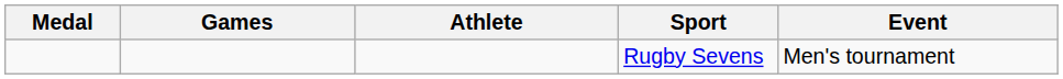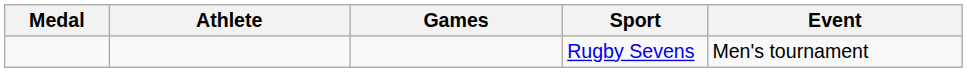 <table class="wikitable sortable" style="font-size:90%">
 <tr>
 <th width="70">Medal</th>
+<th width="170">Athlete</th>
 <th width="150">Games</th>
-<th width="170">Athlete</th>
 <th width="100">Sport</th>
 <th width="180">Event</th>
 </tr>
 <tr>
 <td></td>
+<td><br></td>
 <td></td>
-<td><br></td>
 <td><a href='#'>Rugby Sevens</a></td>
 <td>Men's tournament</td>
 </tr>
 </table>
